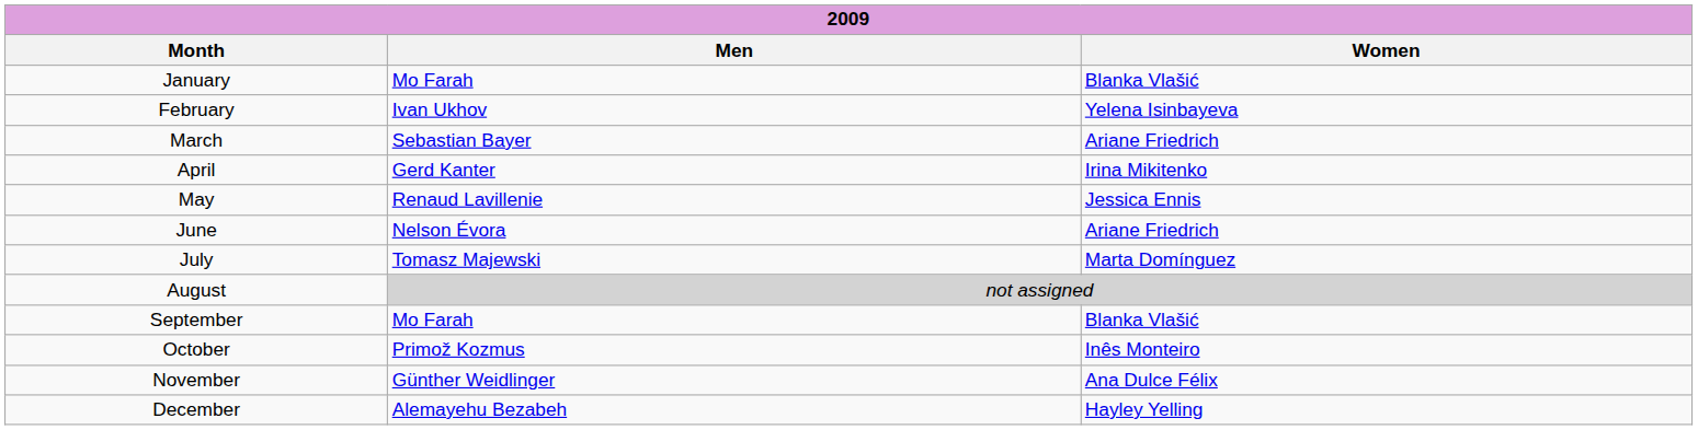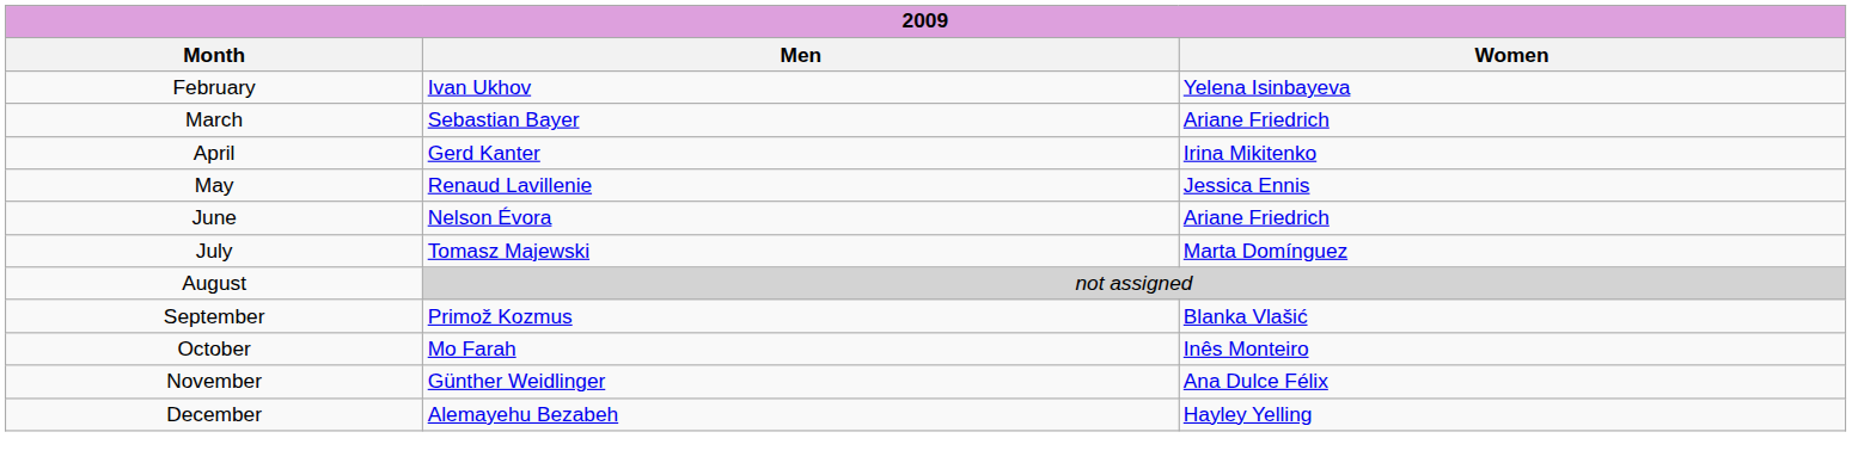 <table class="wikitable" width=90% style="font-size:100%; text-align:left;">
 <tr>
 <td colspan=3 bgcolor=plum align=center><strong>2009</strong></td>
 </tr>
 <tr>
 <th>Month</th>
 <th>Men</th>
 <th>Women</th>
-</tr>
-<tr>
-<td align=center>January</td>
-<td> <a href='#'>Mo Farah</a></td>
-<td> <a href='#'>Blanka Vlašić</a></td>
 </tr>
 <tr>
 <td align=center>February</td>
 <td> <a href='#'>Ivan Ukhov</a></td>
 <td> <a href='#'>Yelena Isinbayeva</a></td>
 </tr>
 <tr>
 <td align=center>March</td>
 <td> <a href='#'>Sebastian Bayer</a></td>
 <td> <a href='#'>Ariane Friedrich</a></td>
 </tr>
 <tr>
 <td align=center>April</td>
 <td> <a href='#'>Gerd Kanter</a></td>
 <td> <a href='#'>Irina Mikitenko</a></td>
 </tr>
 <tr>
 <td align=center>May</td>
 <td> <a href='#'>Renaud Lavillenie</a></td>
 <td> <a href='#'>Jessica Ennis</a></td>
 </tr>
 <tr>
 <td align=center>June</td>
 <td> <a href='#'>Nelson Évora</a></td>
 <td> <a href='#'>Ariane Friedrich</a></td>
 </tr>
 <tr>
 <td align=center>July</td>
 <td> <a href='#'>Tomasz Majewski</a></td>
 <td> <a href='#'>Marta Domínguez</a></td>
 </tr>
 <tr>
 <td align=center>August</td>
 <td colspan=2 bgcolor=lightgrey align=center><em>not assigned</em></td>
 </tr>
 <tr>
 <td align=center>September</td>
-<td> <a href='#'>Mo Farah</a></td>
+<td> <a href='#'>Primož Kozmus</a></td>
 <td> <a href='#'>Blanka Vlašić</a></td>
 </tr>
 <tr>
 <td align=center>October</td>
-<td> <a href='#'>Primož Kozmus</a></td>
+<td> <a href='#'>Mo Farah</a></td>
 <td> <a href='#'>Inês Monteiro</a></td>
 </tr>
 <tr>
 <td align=center>November</td>
 <td> <a href='#'>Günther Weidlinger</a></td>
 <td> <a href='#'>Ana Dulce Félix</a></td>
 </tr>
 <tr>
 <td align=center>December</td>
 <td> <a href='#'>Alemayehu Bezabeh</a></td>
 <td> <a href='#'>Hayley Yelling</a></td>
 </tr>
 </table>
